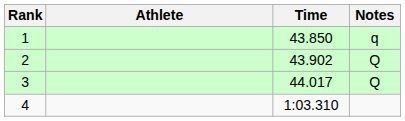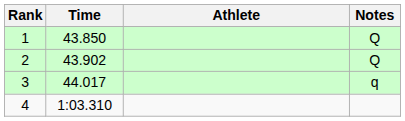 <table class=wikitable style="text-align:center">
 <tr>
 <th width=40>Rank</th>
+<th width=80>Time</th>
 <th width=250>Athlete</th>
-<th width=80>Time</th>
 <th width=50>Notes</th>
 </tr>
 <tr bgcolor="ccffcc">
 <td>1</td>
+<td>43.850</td>
 <td align=left></td>
-<td>43.850</td>
-<td>q</td>
+<td>Q</td>
 </tr>
 <tr bgcolor="ccffcc">
 <td>2</td>
+<td>43.902</td>
 <td align=left></td>
-<td>43.902</td>
 <td>Q</td>
 </tr>
 <tr bgcolor="ccffcc">
 <td>3</td>
+<td>44.017</td>
 <td align=left></td>
-<td>44.017</td>
-<td>Q</td>
+<td>q</td>
 </tr>
 <tr>
 <td>4</td>
+<td>1:03.310</td>
 <td align=left></td>
-<td>1:03.310</td>
 <td></td>
 </tr>
 </table>
